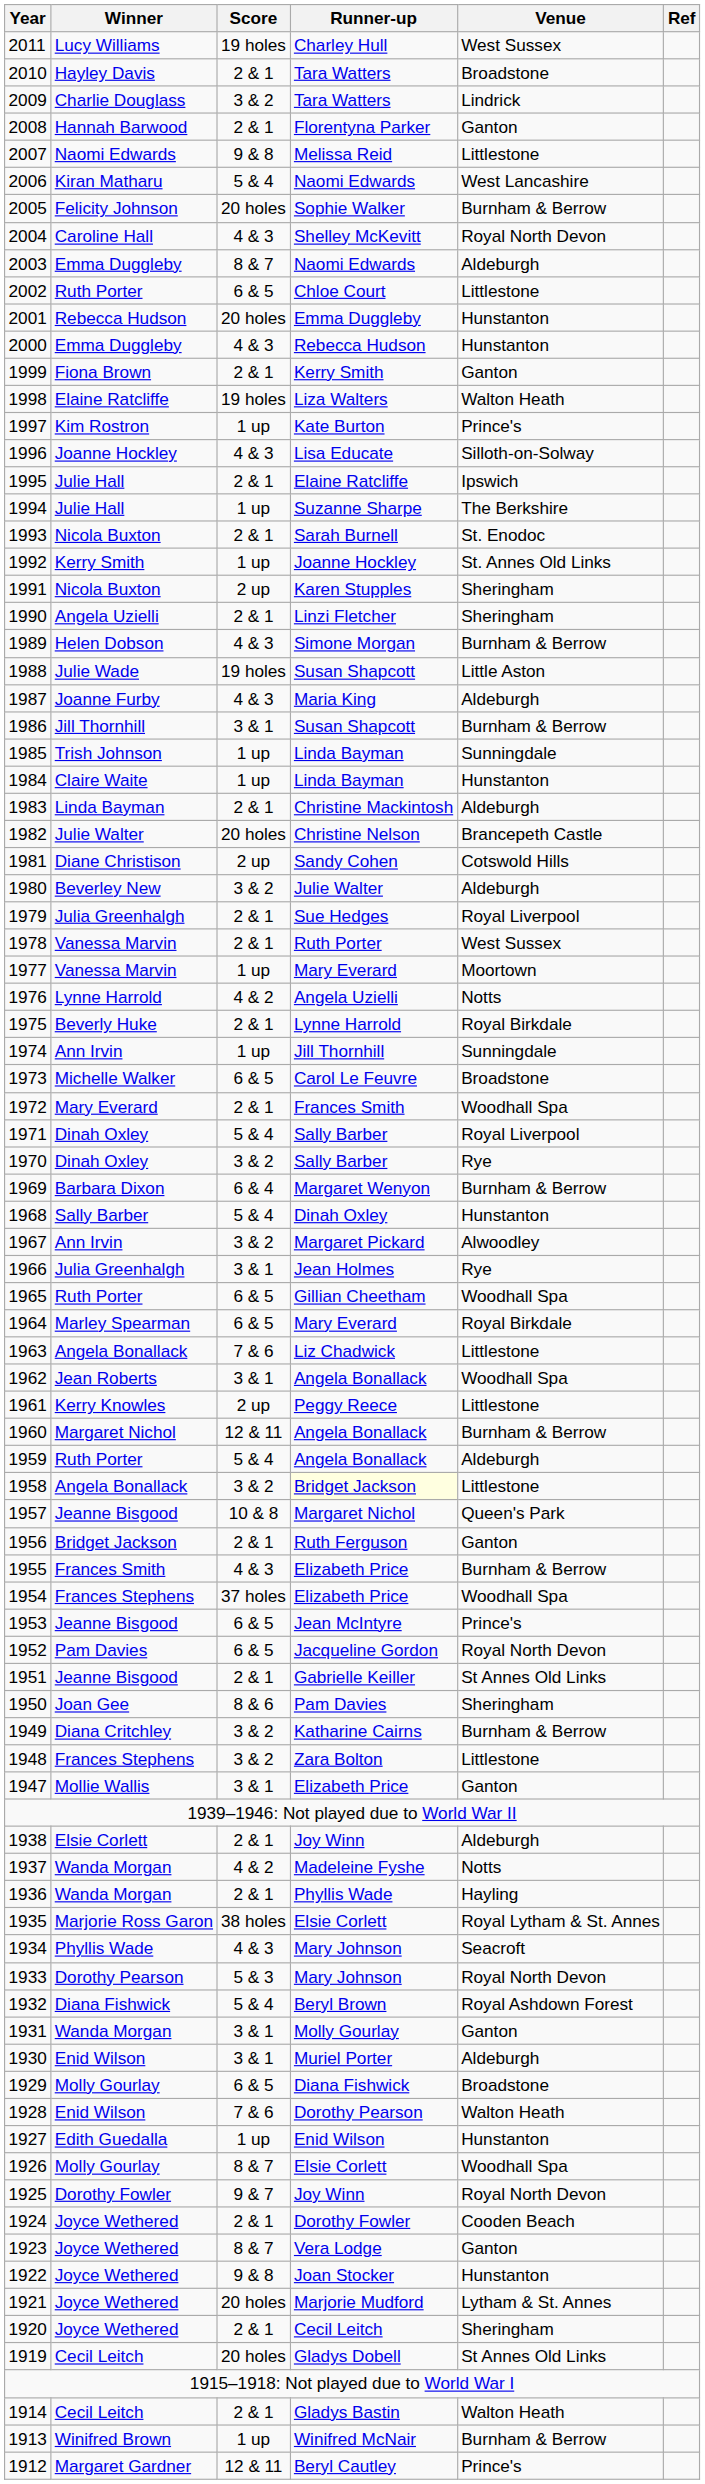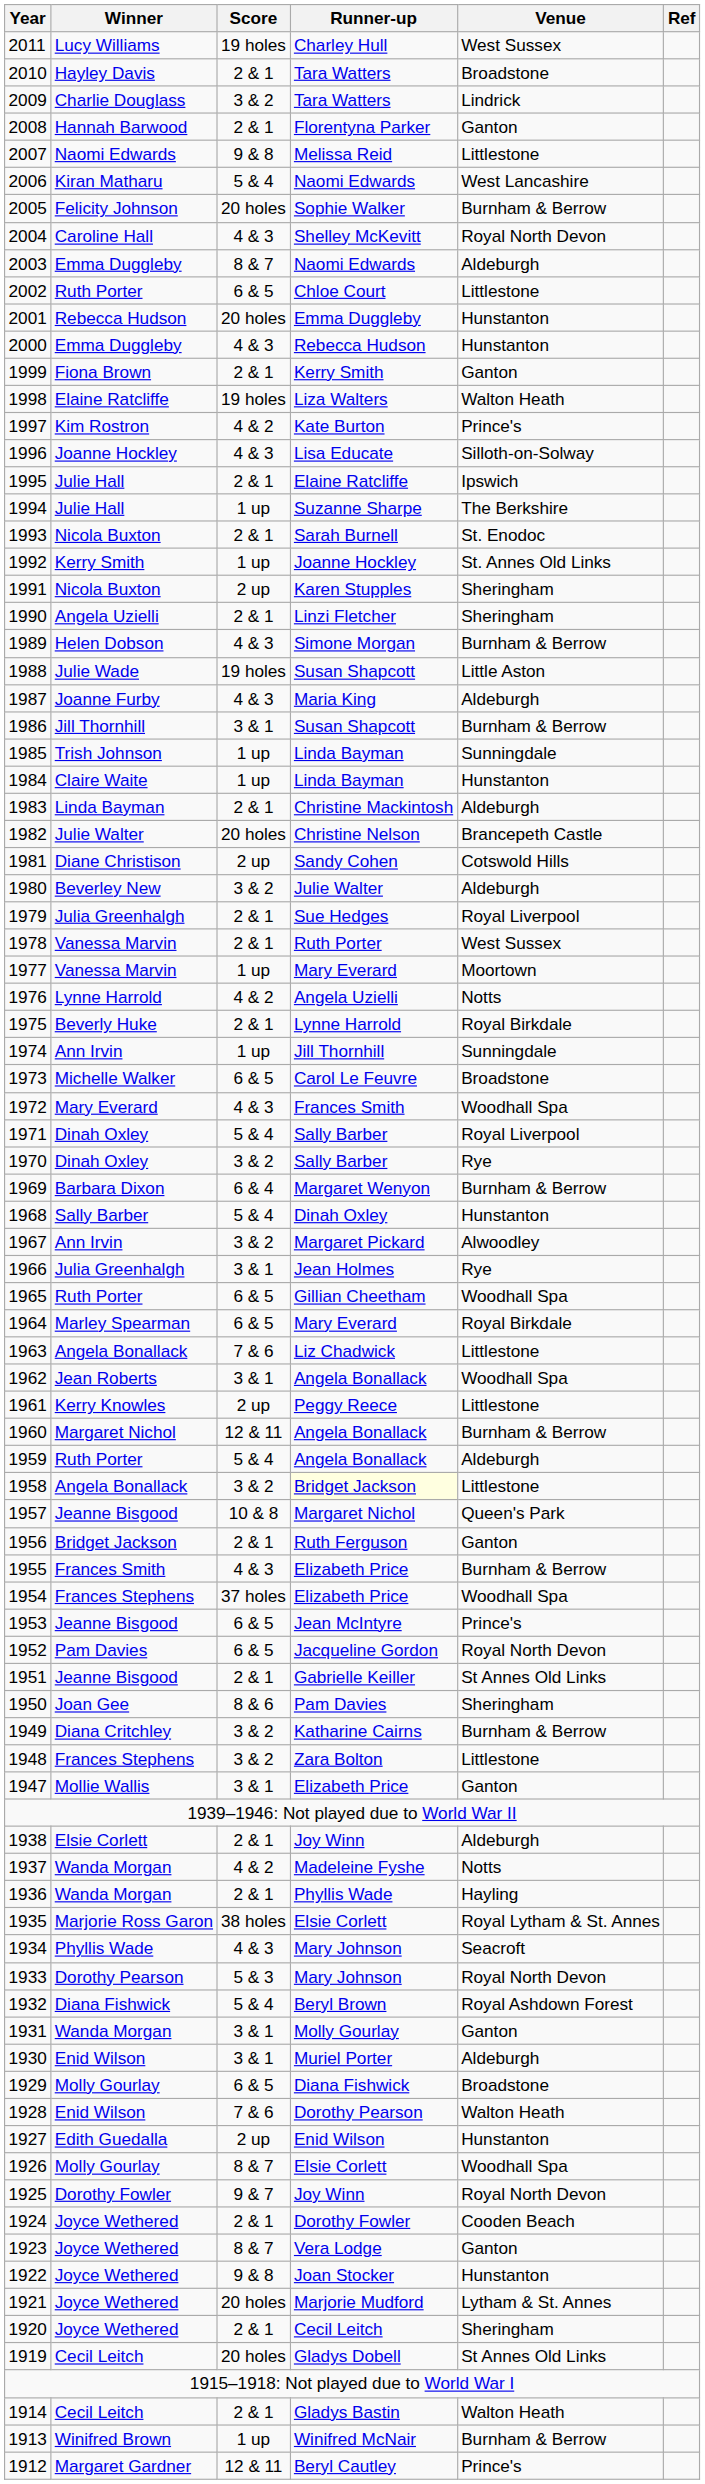 <table class="wikitable sortable" style="font-size:95%">
 <tr>
 <th>Year</th>
 <th>Winner</th>
 <th>Score</th>
 <th>Runner-up</th>
 <th>Venue</th>
 <th class="unsortable">Ref</th>
 </tr>
 <tr>
 <td>2011</td>
 <td><a href='#'>Lucy Williams</a></td>
 <td align=center>19 holes</td>
 <td><a href='#'>Charley Hull</a></td>
 <td>West Sussex</td>
 <td></td>
 </tr>
 <tr>
 <td>2010</td>
 <td><a href='#'>Hayley Davis</a></td>
 <td align=center>2 & 1</td>
 <td><a href='#'>Tara Watters</a></td>
 <td>Broadstone</td>
 <td></td>
 </tr>
 <tr>
 <td>2009</td>
 <td><a href='#'>Charlie Douglass</a></td>
 <td align=center>3 & 2</td>
 <td><a href='#'>Tara Watters</a></td>
 <td>Lindrick</td>
 <td></td>
 </tr>
 <tr>
 <td>2008</td>
 <td><a href='#'>Hannah Barwood</a></td>
 <td align=center>2 & 1</td>
 <td><a href='#'>Florentyna Parker</a></td>
 <td>Ganton</td>
 <td></td>
 </tr>
 <tr>
 <td>2007</td>
 <td><a href='#'>Naomi Edwards</a></td>
 <td align=center>9 & 8</td>
 <td><a href='#'>Melissa Reid</a></td>
 <td>Littlestone</td>
 <td></td>
 </tr>
 <tr>
 <td>2006</td>
 <td><a href='#'>Kiran Matharu</a></td>
 <td align=center>5 & 4</td>
 <td><a href='#'>Naomi Edwards</a></td>
 <td>West Lancashire</td>
 <td></td>
 </tr>
 <tr>
 <td>2005</td>
 <td><a href='#'>Felicity Johnson</a></td>
 <td align=center>20 holes</td>
 <td><a href='#'>Sophie Walker</a></td>
 <td>Burnham & Berrow</td>
 <td></td>
 </tr>
 <tr>
 <td>2004</td>
 <td><a href='#'>Caroline Hall</a></td>
 <td align=center>4 & 3</td>
 <td><a href='#'>Shelley McKevitt</a></td>
 <td>Royal North Devon</td>
 <td></td>
 </tr>
 <tr>
 <td>2003</td>
 <td><a href='#'>Emma Duggleby</a></td>
 <td align=center>8 & 7</td>
 <td><a href='#'>Naomi Edwards</a></td>
 <td>Aldeburgh</td>
 <td></td>
 </tr>
 <tr>
 <td>2002</td>
 <td><a href='#'>Ruth Porter</a></td>
 <td align=center>6 & 5</td>
 <td><a href='#'>Chloe Court</a></td>
 <td>Littlestone</td>
 <td></td>
 </tr>
 <tr>
 <td>2001</td>
 <td><a href='#'>Rebecca Hudson</a></td>
 <td align=center>20 holes</td>
 <td><a href='#'>Emma Duggleby</a></td>
 <td>Hunstanton</td>
 <td></td>
 </tr>
 <tr>
 <td>2000</td>
 <td><a href='#'>Emma Duggleby</a></td>
 <td align=center>4 & 3</td>
 <td><a href='#'>Rebecca Hudson</a></td>
 <td>Hunstanton</td>
 <td></td>
 </tr>
 <tr>
 <td>1999</td>
 <td><a href='#'>Fiona Brown</a></td>
 <td align=center>2 & 1</td>
 <td><a href='#'>Kerry Smith</a></td>
 <td>Ganton</td>
 <td></td>
 </tr>
 <tr>
 <td>1998</td>
 <td><a href='#'>Elaine Ratcliffe</a></td>
 <td align=center>19 holes</td>
 <td><a href='#'>Liza Walters</a></td>
 <td>Walton Heath</td>
 <td></td>
 </tr>
 <tr>
 <td>1997</td>
 <td><a href='#'>Kim Rostron</a></td>
-<td align=center>1 up</td>
+<td align=center>4 & 2</td>
 <td><a href='#'>Kate Burton</a></td>
 <td>Prince's</td>
 <td></td>
 </tr>
 <tr>
 <td>1996</td>
 <td><a href='#'>Joanne Hockley</a></td>
 <td align=center>4 & 3</td>
 <td><a href='#'>Lisa Educate</a></td>
 <td>Silloth-on-Solway</td>
 <td></td>
 </tr>
 <tr>
 <td>1995</td>
 <td><a href='#'>Julie Hall</a></td>
 <td align=center>2 & 1</td>
 <td><a href='#'>Elaine Ratcliffe</a></td>
 <td>Ipswich</td>
 <td></td>
 </tr>
 <tr>
 <td>1994</td>
 <td><a href='#'>Julie Hall</a></td>
 <td align=center>1 up</td>
 <td><a href='#'>Suzanne Sharpe</a></td>
 <td>The Berkshire</td>
 <td></td>
 </tr>
 <tr>
 <td>1993</td>
 <td><a href='#'>Nicola Buxton</a></td>
 <td align=center>2 & 1</td>
 <td><a href='#'>Sarah Burnell</a></td>
 <td>St. Enodoc</td>
 <td></td>
 </tr>
 <tr>
 <td>1992</td>
 <td><a href='#'>Kerry Smith</a></td>
 <td align=center>1 up</td>
 <td><a href='#'>Joanne Hockley</a></td>
 <td>St. Annes Old Links</td>
 <td></td>
 </tr>
 <tr>
 <td>1991</td>
 <td><a href='#'>Nicola Buxton</a></td>
 <td align=center>2 up</td>
 <td><a href='#'>Karen Stupples</a></td>
 <td>Sheringham</td>
 <td></td>
 </tr>
 <tr>
 <td>1990</td>
 <td><a href='#'>Angela Uzielli</a></td>
 <td align=center>2 & 1</td>
 <td><a href='#'>Linzi Fletcher</a></td>
 <td>Sheringham</td>
 <td></td>
 </tr>
 <tr>
 <td>1989</td>
 <td><a href='#'>Helen Dobson</a></td>
 <td align=center>4 & 3</td>
 <td><a href='#'>Simone Morgan</a></td>
 <td>Burnham & Berrow</td>
 <td></td>
 </tr>
 <tr>
 <td>1988</td>
 <td><a href='#'>Julie Wade</a></td>
 <td align=center>19 holes</td>
 <td><a href='#'>Susan Shapcott</a></td>
 <td>Little Aston</td>
 <td></td>
 </tr>
 <tr>
 <td>1987</td>
 <td><a href='#'>Joanne Furby</a></td>
 <td align=center>4 & 3</td>
 <td><a href='#'>Maria King</a></td>
 <td>Aldeburgh</td>
 <td></td>
 </tr>
 <tr>
 <td>1986</td>
 <td><a href='#'>Jill Thornhill</a></td>
 <td align=center>3 & 1</td>
 <td><a href='#'>Susan Shapcott</a></td>
 <td>Burnham & Berrow</td>
 <td></td>
 </tr>
 <tr>
 <td>1985</td>
 <td><a href='#'>Trish Johnson</a></td>
 <td align=center>1 up</td>
 <td><a href='#'>Linda Bayman</a></td>
 <td>Sunningdale</td>
 <td></td>
 </tr>
 <tr>
 <td>1984</td>
 <td><a href='#'>Claire Waite</a></td>
 <td align=center>1 up</td>
 <td><a href='#'>Linda Bayman</a></td>
 <td>Hunstanton</td>
 <td></td>
 </tr>
 <tr>
 <td>1983</td>
 <td><a href='#'>Linda Bayman</a></td>
 <td align=center>2 & 1</td>
 <td><a href='#'>Christine Mackintosh</a></td>
 <td>Aldeburgh</td>
 <td></td>
 </tr>
 <tr>
 <td>1982</td>
 <td><a href='#'>Julie Walter</a></td>
 <td align=center>20 holes</td>
 <td><a href='#'>Christine Nelson</a></td>
 <td>Brancepeth Castle</td>
 <td></td>
 </tr>
 <tr>
 <td>1981</td>
 <td><a href='#'>Diane Christison</a></td>
 <td align=center>2 up</td>
 <td><a href='#'>Sandy Cohen</a></td>
 <td>Cotswold Hills</td>
 <td></td>
 </tr>
 <tr>
 <td>1980</td>
 <td><a href='#'>Beverley New</a></td>
 <td align=center>3 & 2</td>
 <td><a href='#'>Julie Walter</a></td>
 <td>Aldeburgh</td>
 <td></td>
 </tr>
 <tr>
 <td>1979</td>
 <td><a href='#'>Julia Greenhalgh</a></td>
 <td align=center>2 & 1</td>
 <td><a href='#'>Sue Hedges</a></td>
 <td>Royal Liverpool</td>
 <td></td>
 </tr>
 <tr>
 <td>1978</td>
 <td><a href='#'>Vanessa Marvin</a></td>
 <td align=center>2 & 1</td>
 <td><a href='#'>Ruth Porter</a></td>
 <td>West Sussex</td>
 <td></td>
 </tr>
 <tr>
 <td>1977</td>
 <td><a href='#'>Vanessa Marvin</a></td>
 <td align=center>1 up</td>
 <td><a href='#'>Mary Everard</a></td>
 <td>Moortown</td>
 <td></td>
 </tr>
 <tr>
 <td>1976</td>
 <td><a href='#'>Lynne Harrold</a></td>
 <td align=center>4 & 2</td>
 <td><a href='#'>Angela Uzielli</a></td>
 <td>Notts</td>
 <td></td>
 </tr>
 <tr>
 <td>1975</td>
 <td><a href='#'>Beverly Huke</a></td>
 <td align=center>2 & 1</td>
 <td><a href='#'>Lynne Harrold</a></td>
 <td>Royal Birkdale</td>
 <td></td>
 </tr>
 <tr>
 <td>1974</td>
 <td><a href='#'>Ann Irvin</a></td>
 <td align=center>1 up</td>
 <td><a href='#'>Jill Thornhill</a></td>
 <td>Sunningdale</td>
 <td></td>
 </tr>
 <tr>
 <td>1973</td>
 <td><a href='#'>Michelle Walker</a></td>
 <td align=center>6 & 5</td>
 <td><a href='#'>Carol Le Feuvre</a></td>
 <td>Broadstone</td>
 <td></td>
 </tr>
 <tr>
 <td>1972</td>
 <td><a href='#'>Mary Everard</a></td>
-<td align=center>2 & 1</td>
+<td align=center>4 & 3</td>
 <td><a href='#'>Frances Smith</a></td>
 <td>Woodhall Spa</td>
 <td></td>
 </tr>
 <tr>
 <td>1971</td>
 <td><a href='#'>Dinah Oxley</a></td>
 <td align=center>5 & 4</td>
 <td><a href='#'>Sally Barber</a></td>
 <td>Royal Liverpool</td>
 <td></td>
 </tr>
 <tr>
 <td>1970</td>
 <td><a href='#'>Dinah Oxley</a></td>
 <td align=center>3 & 2</td>
 <td><a href='#'>Sally Barber</a></td>
 <td>Rye</td>
 <td></td>
 </tr>
 <tr>
 <td>1969</td>
 <td><a href='#'>Barbara Dixon</a></td>
 <td align=center>6 & 4</td>
 <td><a href='#'>Margaret Wenyon</a></td>
 <td>Burnham & Berrow</td>
 <td></td>
 </tr>
 <tr>
 <td>1968</td>
 <td><a href='#'>Sally Barber</a></td>
 <td align=center>5 & 4</td>
 <td><a href='#'>Dinah Oxley</a></td>
 <td>Hunstanton</td>
 <td></td>
 </tr>
 <tr>
 <td>1967</td>
 <td><a href='#'>Ann Irvin</a></td>
 <td align=center>3 & 2</td>
 <td><a href='#'>Margaret Pickard</a></td>
 <td>Alwoodley</td>
 <td></td>
 </tr>
 <tr>
 <td>1966</td>
 <td><a href='#'>Julia Greenhalgh</a></td>
 <td align=center>3 & 1</td>
 <td><a href='#'>Jean Holmes</a></td>
 <td>Rye</td>
 <td></td>
 </tr>
 <tr>
 <td>1965</td>
 <td><a href='#'>Ruth Porter</a></td>
 <td align=center>6 & 5</td>
 <td><a href='#'>Gillian Cheetham</a></td>
 <td>Woodhall Spa</td>
 <td></td>
 </tr>
 <tr>
 <td>1964</td>
 <td><a href='#'>Marley Spearman</a></td>
 <td align=center>6 & 5</td>
 <td><a href='#'>Mary Everard</a></td>
 <td>Royal Birkdale</td>
 <td></td>
 </tr>
 <tr>
 <td>1963</td>
 <td><a href='#'>Angela Bonallack</a></td>
 <td align=center>7 & 6</td>
 <td><a href='#'>Liz Chadwick</a></td>
 <td>Littlestone</td>
 <td></td>
 </tr>
 <tr>
 <td>1962</td>
 <td><a href='#'>Jean Roberts</a></td>
 <td align=center>3 & 1</td>
 <td><a href='#'>Angela Bonallack</a></td>
 <td>Woodhall Spa</td>
 <td></td>
 </tr>
 <tr>
 <td>1961</td>
 <td><a href='#'>Kerry Knowles</a></td>
 <td align=center>2 up</td>
 <td><a href='#'>Peggy Reece</a></td>
 <td>Littlestone</td>
 <td></td>
 </tr>
 <tr>
 <td>1960</td>
 <td><a href='#'>Margaret Nichol</a></td>
 <td align=center>12 & 11</td>
 <td><a href='#'>Angela Bonallack</a></td>
 <td>Burnham & Berrow</td>
 <td></td>
 </tr>
 <tr>
 <td>1959</td>
 <td><a href='#'>Ruth Porter</a></td>
 <td align=center>5 & 4</td>
 <td><a href='#'>Angela Bonallack</a></td>
 <td>Aldeburgh</td>
 <td></td>
 </tr>
 <tr>
 <td>1958</td>
 <td><a href='#'>Angela Bonallack</a></td>
 <td align=center>3 & 2</td>
 <td style="background: lightyellow;"><a href='#'>Bridget Jackson</a></td>
 <td>Littlestone</td>
 <td></td>
 </tr>
 <tr>
 <td>1957</td>
 <td><a href='#'>Jeanne Bisgood</a></td>
 <td align=center>10 & 8</td>
 <td><a href='#'>Margaret Nichol</a></td>
 <td>Queen's Park</td>
 <td></td>
 </tr>
 <tr>
 <td>1956</td>
 <td><a href='#'>Bridget Jackson</a></td>
 <td align=center>2 & 1</td>
 <td><a href='#'>Ruth Ferguson</a></td>
 <td>Ganton</td>
 <td></td>
 </tr>
 <tr>
 <td>1955</td>
 <td><a href='#'>Frances Smith</a></td>
 <td align=center>4 & 3</td>
 <td><a href='#'>Elizabeth Price</a></td>
 <td>Burnham & Berrow</td>
 <td></td>
 </tr>
 <tr>
 <td>1954</td>
 <td><a href='#'>Frances Stephens</a></td>
 <td align=center>37 holes</td>
 <td><a href='#'>Elizabeth Price</a></td>
 <td>Woodhall Spa</td>
 <td></td>
 </tr>
 <tr>
 <td>1953</td>
 <td><a href='#'>Jeanne Bisgood</a></td>
 <td align=center>6 & 5</td>
 <td><a href='#'>Jean McIntyre</a></td>
 <td>Prince's</td>
 <td></td>
 </tr>
 <tr>
 <td>1952</td>
 <td><a href='#'>Pam Davies</a></td>
 <td align=center>6 & 5</td>
 <td><a href='#'>Jacqueline Gordon</a></td>
 <td>Royal North Devon</td>
 <td></td>
 </tr>
 <tr>
 <td>1951</td>
 <td><a href='#'>Jeanne Bisgood</a></td>
 <td align=center>2 & 1</td>
 <td><a href='#'>Gabrielle Keiller</a></td>
 <td>St Annes Old Links</td>
 <td></td>
 </tr>
 <tr>
 <td>1950</td>
 <td><a href='#'>Joan Gee</a></td>
 <td align=center>8 & 6</td>
 <td><a href='#'>Pam Davies</a></td>
 <td>Sheringham</td>
 <td></td>
 </tr>
 <tr>
 <td>1949</td>
 <td><a href='#'>Diana Critchley</a></td>
 <td align=center>3 & 2</td>
 <td><a href='#'>Katharine Cairns</a></td>
 <td>Burnham & Berrow</td>
 <td></td>
 </tr>
 <tr>
 <td>1948</td>
 <td><a href='#'>Frances Stephens</a></td>
 <td align=center>3 & 2</td>
 <td><a href='#'>Zara Bolton</a></td>
 <td>Littlestone</td>
 <td></td>
 </tr>
 <tr>
 <td>1947</td>
 <td><a href='#'>Mollie Wallis</a></td>
 <td align=center>3 & 1</td>
 <td><a href='#'>Elizabeth Price</a></td>
 <td>Ganton</td>
 <td></td>
 </tr>
 <tr>
 <td colspan="6" align="center">1939–1946: Not played due to <a href='#'>World War II</a></td>
 </tr>
 <tr>
 <td>1938</td>
 <td><a href='#'>Elsie Corlett</a></td>
 <td align=center>2 & 1</td>
 <td><a href='#'>Joy Winn</a></td>
 <td>Aldeburgh</td>
 <td></td>
 </tr>
 <tr>
 <td>1937</td>
 <td><a href='#'>Wanda Morgan</a></td>
 <td align=center>4 & 2</td>
 <td><a href='#'>Madeleine Fyshe</a></td>
 <td>Notts</td>
 <td></td>
 </tr>
 <tr>
 <td>1936</td>
 <td><a href='#'>Wanda Morgan</a></td>
 <td align=center>2 & 1</td>
 <td><a href='#'>Phyllis Wade</a></td>
 <td>Hayling</td>
 <td></td>
 </tr>
 <tr>
 <td>1935</td>
 <td><a href='#'>Marjorie Ross Garon</a></td>
 <td align=center>38 holes</td>
 <td><a href='#'>Elsie Corlett</a></td>
 <td>Royal Lytham & St. Annes</td>
 <td></td>
 </tr>
 <tr>
 <td>1934</td>
 <td><a href='#'>Phyllis Wade</a></td>
 <td align=center>4 & 3</td>
 <td><a href='#'>Mary Johnson</a></td>
 <td>Seacroft</td>
 <td></td>
 </tr>
 <tr>
 <td>1933</td>
 <td><a href='#'>Dorothy Pearson</a></td>
 <td align=center>5 & 3</td>
 <td><a href='#'>Mary Johnson</a></td>
 <td>Royal North Devon</td>
 <td></td>
 </tr>
 <tr>
 <td>1932</td>
 <td><a href='#'>Diana Fishwick</a></td>
 <td align=center>5 & 4</td>
 <td><a href='#'>Beryl Brown</a></td>
 <td>Royal Ashdown Forest</td>
 <td></td>
 </tr>
 <tr>
 <td>1931</td>
 <td><a href='#'>Wanda Morgan</a></td>
 <td align=center>3 & 1</td>
 <td><a href='#'>Molly Gourlay</a></td>
 <td>Ganton</td>
 <td></td>
 </tr>
 <tr>
 <td>1930</td>
 <td><a href='#'>Enid Wilson</a></td>
 <td align=center>3 & 1</td>
 <td><a href='#'>Muriel Porter</a></td>
 <td>Aldeburgh</td>
 <td></td>
 </tr>
 <tr>
 <td>1929</td>
 <td><a href='#'>Molly Gourlay</a></td>
 <td align=center>6 & 5</td>
 <td><a href='#'>Diana Fishwick</a></td>
 <td>Broadstone</td>
 <td></td>
 </tr>
 <tr>
 <td>1928</td>
 <td><a href='#'>Enid Wilson</a></td>
 <td align=center>7 & 6</td>
 <td><a href='#'>Dorothy Pearson</a></td>
 <td>Walton Heath</td>
 <td></td>
 </tr>
 <tr>
 <td>1927</td>
 <td><a href='#'>Edith Guedalla</a></td>
-<td align=center>1 up</td>
+<td align=center>2 up</td>
 <td><a href='#'>Enid Wilson</a></td>
 <td>Hunstanton</td>
 <td></td>
 </tr>
 <tr>
 <td>1926</td>
 <td><a href='#'>Molly Gourlay</a></td>
 <td align=center>8 & 7</td>
 <td><a href='#'>Elsie Corlett</a></td>
 <td>Woodhall Spa</td>
 <td></td>
 </tr>
 <tr>
 <td>1925</td>
 <td><a href='#'>Dorothy Fowler</a></td>
 <td align=center>9 & 7</td>
 <td><a href='#'>Joy Winn</a></td>
 <td>Royal North Devon</td>
 <td></td>
 </tr>
 <tr>
 <td>1924</td>
 <td><a href='#'>Joyce Wethered</a></td>
 <td align=center>2 & 1</td>
 <td><a href='#'>Dorothy Fowler</a></td>
 <td>Cooden Beach</td>
 <td></td>
 </tr>
 <tr>
 <td>1923</td>
 <td><a href='#'>Joyce Wethered</a></td>
 <td align=center>8 & 7</td>
 <td><a href='#'>Vera Lodge</a></td>
 <td>Ganton</td>
 <td></td>
 </tr>
 <tr>
 <td>1922</td>
 <td><a href='#'>Joyce Wethered</a></td>
 <td align=center>9 & 8</td>
 <td><a href='#'>Joan Stocker</a></td>
 <td>Hunstanton</td>
 <td></td>
 </tr>
 <tr>
 <td>1921</td>
 <td><a href='#'>Joyce Wethered</a></td>
 <td align=center>20 holes</td>
 <td><a href='#'>Marjorie Mudford</a></td>
 <td>Lytham & St. Annes</td>
 <td></td>
 </tr>
 <tr>
 <td>1920</td>
 <td><a href='#'>Joyce Wethered</a></td>
 <td align=center>2 & 1</td>
 <td><a href='#'>Cecil Leitch</a></td>
 <td>Sheringham</td>
 <td></td>
 </tr>
 <tr>
 <td>1919</td>
 <td><a href='#'>Cecil Leitch</a></td>
 <td align=center>20 holes</td>
 <td><a href='#'>Gladys Dobell</a></td>
 <td>St Annes Old Links</td>
 <td></td>
 </tr>
 <tr>
 <td colspan="6" align="center">1915–1918: Not played due to <a href='#'>World War I</a></td>
 </tr>
 <tr>
 <td>1914</td>
 <td><a href='#'>Cecil Leitch</a></td>
 <td align=center>2 & 1</td>
 <td><a href='#'>Gladys Bastin</a></td>
 <td>Walton Heath</td>
 <td></td>
 </tr>
 <tr>
 <td>1913</td>
 <td><a href='#'>Winifred Brown</a></td>
 <td align=center>1 up</td>
 <td><a href='#'>Winifred McNair</a></td>
 <td>Burnham & Berrow</td>
 <td></td>
 </tr>
 <tr>
 <td>1912</td>
 <td><a href='#'>Margaret Gardner</a></td>
 <td align=center>12 & 11</td>
 <td><a href='#'>Beryl Cautley</a></td>
 <td>Prince's</td>
 <td></td>
 </tr>
 </table>
